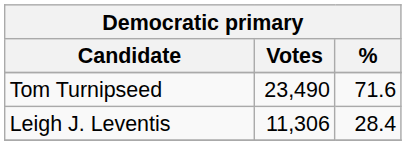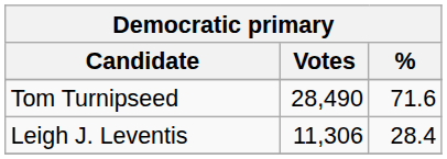 <table class="wikitable" align="left" style="margin: 1em 1em 1em 0; font-size: 95%;">
 <tr>
 <th colspan="3">Democratic primary</th>
 </tr>
 <tr>
 <th colspan="1" style="width: 170px">Candidate</th>
 <th style="width: 50px">Votes</th>
 <th style="width: 40px">%</th>
 </tr>
 <tr>
 </tr>
 <tr>
 <td>Tom Turnipseed</td>
-<td align="right">23,490</td>
+<td align="right">28,490</td>
 <td align="right">71.6</td>
 </tr>
 <tr>
 <td>Leigh J. Leventis</td>
 <td align="right">11,306</td>
 <td align="right">28.4</td>
 </tr>
 <tr>
 </tr>
 </table>
